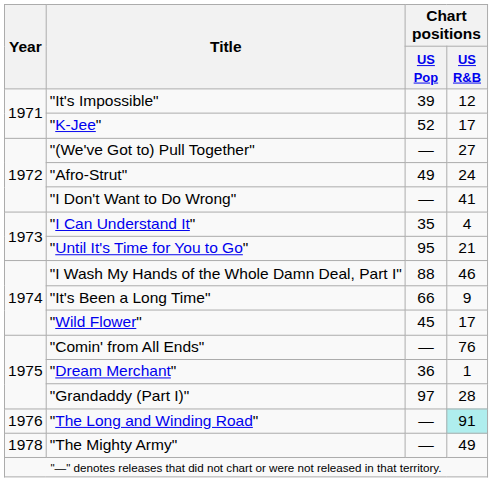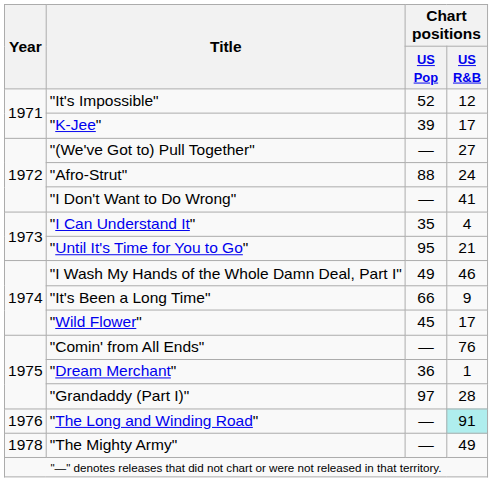 <table class=wikitable>
 <tr>
 <th rowspan=2>Year</th>
 <th rowspan=2>Title</th>
 <th colspan=2>Chart positions</th>
 </tr>
 <tr>
 <th width="35"><small><a href='#'>US Pop</a><br></small></th>
 <th width="35"><small><a href='#'>US R&B</a><br></small></th>
 </tr>
 <tr>
 <td rowspan=2>1971</td>
 <td>"It's Impossible"</td>
-<td align=center>39</td>
+<td align=center>52</td>
 <td align=center>12</td>
 </tr>
 <tr>
 <td>"<a href='#'>K-Jee</a>"</td>
-<td align=center>52</td>
+<td align=center>39</td>
 <td align=center>17</td>
 </tr>
 <tr>
 <td rowspan=3>1972</td>
 <td>"(We've Got to) Pull Together"</td>
 <td align=center>—</td>
 <td align=center>27</td>
 </tr>
 <tr>
 <td>"Afro-Strut"</td>
-<td align=center>49</td>
+<td align=center>88</td>
 <td align=center>24</td>
 </tr>
 <tr>
 <td>"I Don't Want to Do Wrong"</td>
 <td align=center>—</td>
 <td align=center>41</td>
 </tr>
 <tr>
 <td rowspan=2>1973</td>
 <td>"<a href='#'>I Can Understand It</a>"</td>
 <td align=center>35</td>
 <td align=center>4</td>
 </tr>
 <tr>
 <td>"<a href='#'>Until It's Time for You to Go</a>"</td>
 <td align=center>95</td>
 <td align=center>21</td>
 </tr>
 <tr>
 <td rowspan=3>1974</td>
 <td>"I Wash My Hands of the Whole Damn Deal, Part I"</td>
-<td align=center>88</td>
+<td align=center>49</td>
 <td align=center>46</td>
 </tr>
 <tr>
 <td>"It's Been a Long Time"</td>
 <td align=center>66</td>
 <td align=center>9</td>
 </tr>
 <tr>
 <td>"<a href='#'>Wild Flower</a>"</td>
 <td align=center>45</td>
 <td align=center>17</td>
 </tr>
 <tr>
 <td rowspan=3>1975</td>
 <td>"Comin' from All Ends"</td>
 <td align=center>—</td>
 <td align=center>76</td>
 </tr>
 <tr>
 <td>"<a href='#'>Dream Merchant</a>"</td>
 <td align=center>36</td>
 <td align=center>1</td>
 </tr>
 <tr>
 <td>"Grandaddy (Part I)"</td>
 <td align=center>97</td>
 <td align=center>28</td>
 </tr>
 <tr>
 <td>1976</td>
 <td>"<a href='#'>The Long and Winding Road</a>"</td>
 <td align=center>—</td>
 <td align=center style="background: paleturquoise;">91</td>
 </tr>
 <tr>
 <td>1978</td>
 <td>"The Mighty Army"</td>
 <td align=center>—</td>
 <td align=center>49</td>
 </tr>
 <tr>
 <td colspan="6" style="text-align:center; font-size:9pt;">"—" denotes releases that did not chart or were not released in that territory.</td>
 </tr>
 </table>
